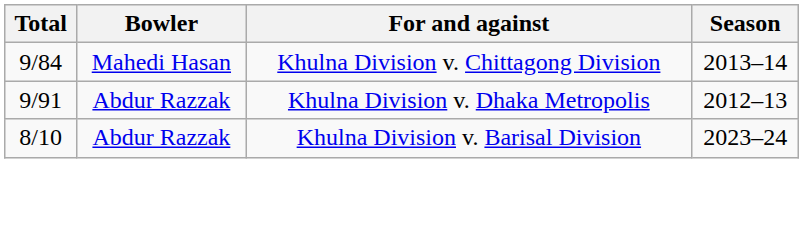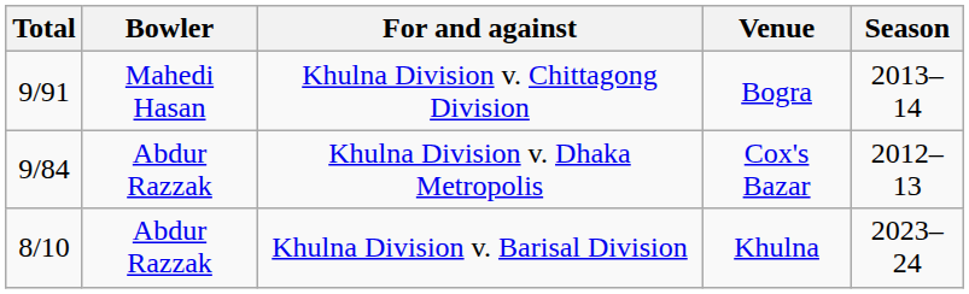 <table align="center" | class="wikitable" width="60%">
 <tr bgcolor="#efefef">
 <th align="center">Total</th>
 <th align="center">Bowler</th>
 <th align="center">For and against</th>
+<th align="center">Venue</th>
 <th align="center">Season</th>
 </tr>
 <tr>
-<td align="center">9/84</td>
+<td align="center">9/91</td>
 <td align="center"><a href='#'>Mahedi Hasan</a></td>
 <td align="center"><a href='#'>Khulna Division</a> v. <a href='#'>Chittagong Division</a></td>
+<td align="center"><a href='#'>Bogra</a></td>
 <td align="center">2013–14</td>
 </tr>
 <tr>
-<td align="center">9/91</td>
+<td align="center">9/84</td>
 <td align="center"><a href='#'>Abdur Razzak</a></td>
 <td align="center"><a href='#'>Khulna Division</a> v. <a href='#'>Dhaka Metropolis</a></td>
+<td align="center"><a href='#'>Cox's Bazar</a></td>
 <td align="center">2012–13</td>
 </tr>
 <tr>
 <td align="center">8/10</td>
 <td align="center"><a href='#'>Abdur Razzak</a></td>
 <td align="center"><a href='#'>Khulna Division</a> v. <a href='#'>Barisal Division</a></td>
+<td align="center"><a href='#'>Khulna</a></td>
 <td align="center">2023–24</td>
 </tr>
 </table>
